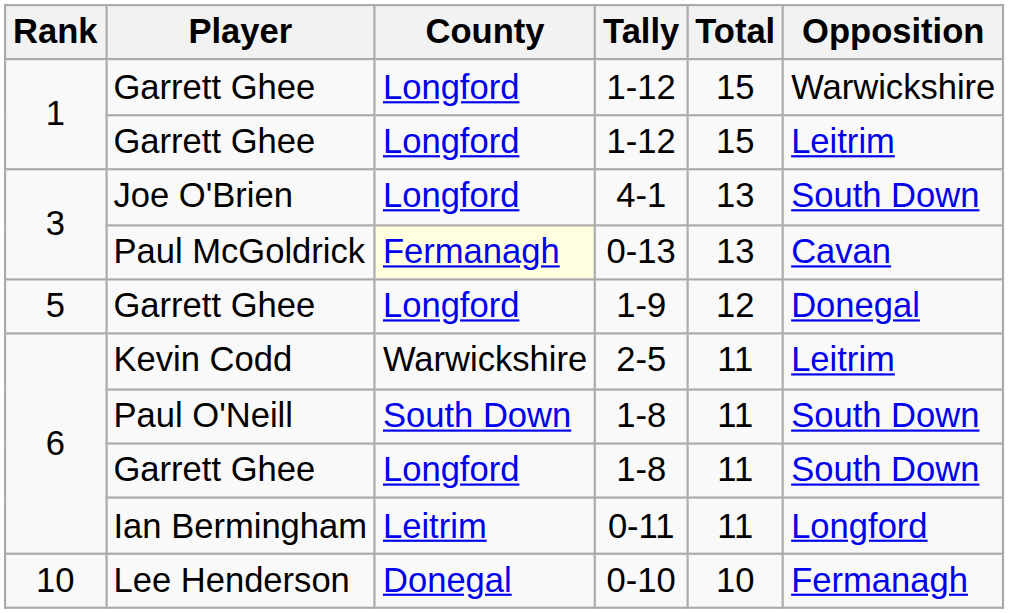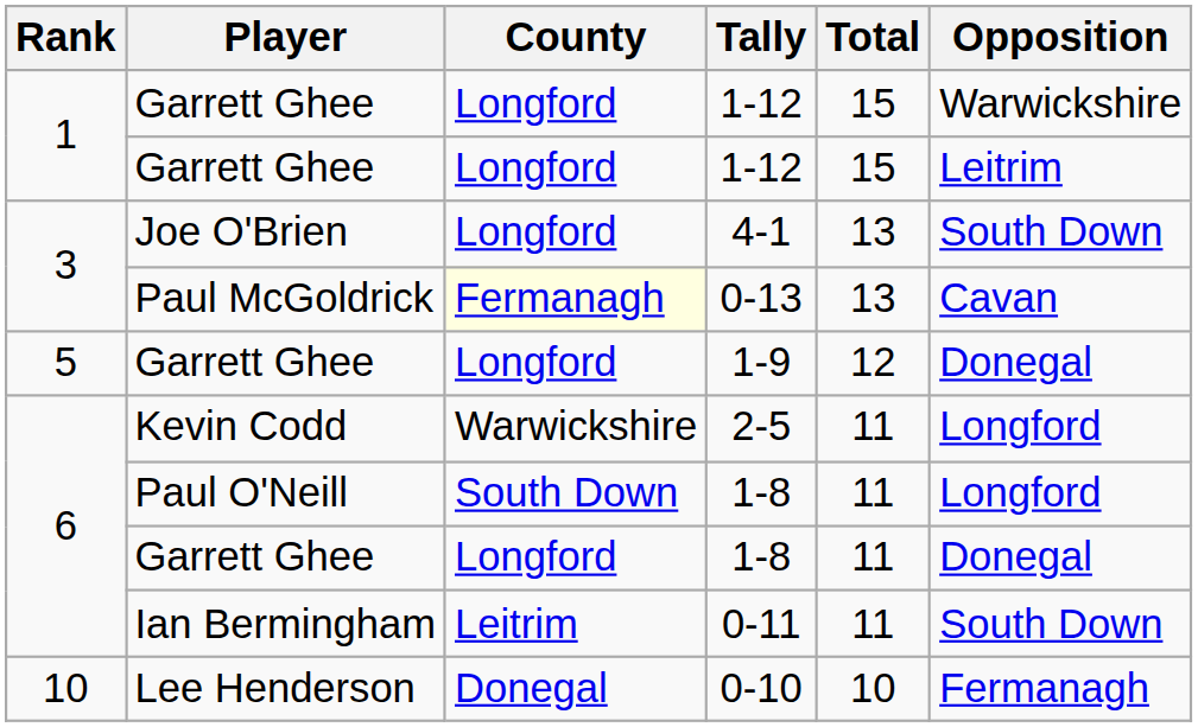 <table class="wikitable">
 <tr>
 <th>Rank</th>
 <th>Player</th>
 <th>County</th>
 <th>Tally</th>
 <th>Total</th>
 <th>Opposition</th>
 </tr>
 <tr>
 <td rowspan=2 align=center>1</td>
 <td>Garrett Ghee</td>
 <td><a href='#'>Longford</a></td>
 <td align=center>1-12</td>
 <td align=center>15</td>
 <td>Warwickshire</td>
 </tr>
 <tr>
 <td>Garrett Ghee</td>
 <td><a href='#'>Longford</a></td>
 <td align=center>1-12</td>
 <td align=center>15</td>
 <td><a href='#'>Leitrim</a></td>
 </tr>
 <tr>
 <td rowspan=2 align=center>3</td>
 <td>Joe O'Brien</td>
 <td><a href='#'>Longford</a></td>
 <td align=center>4-1</td>
 <td align=center>13</td>
 <td><a href='#'>South Down</a></td>
 </tr>
 <tr>
 <td>Paul McGoldrick</td>
 <td style="background: lightyellow;"><a href='#'>Fermanagh</a></td>
 <td align=center>0-13</td>
 <td align=center>13</td>
 <td><a href='#'>Cavan</a></td>
 </tr>
 <tr>
 <td rowspan=1 align=center>5</td>
 <td>Garrett Ghee</td>
 <td><a href='#'>Longford</a></td>
 <td align=center>1-9</td>
 <td align=center>12</td>
 <td><a href='#'>Donegal</a></td>
 </tr>
 <tr>
 <td rowspan=4 align=center>6</td>
 <td>Kevin Codd</td>
 <td>Warwickshire</td>
 <td align=center>2-5</td>
 <td align=center>11</td>
-<td><a href='#'>Leitrim</a></td>
+<td><a href='#'>Longford</a></td>
 </tr>
 <tr>
 <td>Paul O'Neill</td>
 <td><a href='#'>South Down</a></td>
 <td align=center>1-8</td>
 <td align=center>11</td>
-<td><a href='#'>South Down</a></td>
+<td><a href='#'>Longford</a></td>
 </tr>
 <tr>
 <td>Garrett Ghee</td>
 <td><a href='#'>Longford</a></td>
 <td align=center>1-8</td>
 <td align=center>11</td>
-<td><a href='#'>South Down</a></td>
+<td><a href='#'>Donegal</a></td>
 </tr>
 <tr>
 <td>Ian Bermingham</td>
 <td><a href='#'>Leitrim</a></td>
 <td align=center>0-11</td>
 <td align=center>11</td>
-<td><a href='#'>Longford</a></td>
+<td><a href='#'>South Down</a></td>
 </tr>
 <tr>
 <td rowspan=1 align=center>10</td>
 <td>Lee Henderson</td>
 <td><a href='#'>Donegal</a></td>
 <td align=center>0-10</td>
 <td align=center>10</td>
 <td><a href='#'>Fermanagh</a></td>
 </tr>
 </table>
